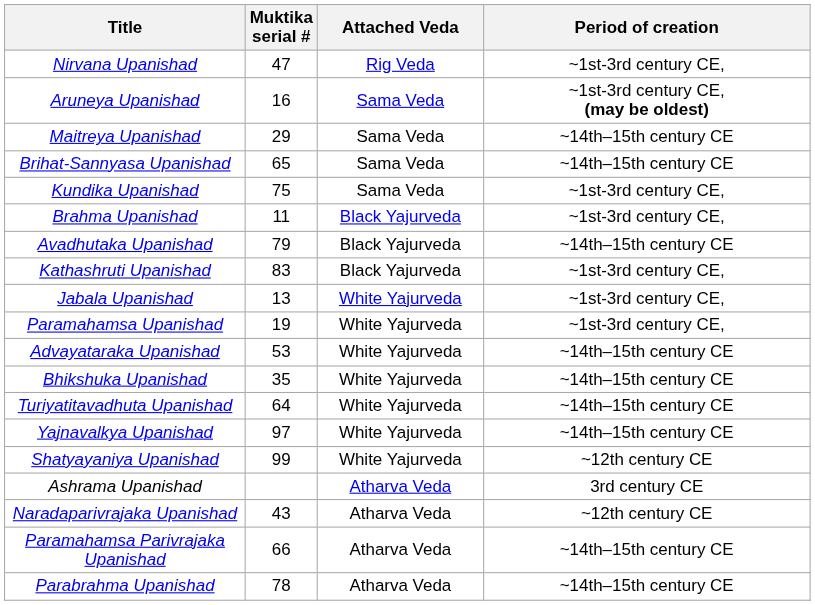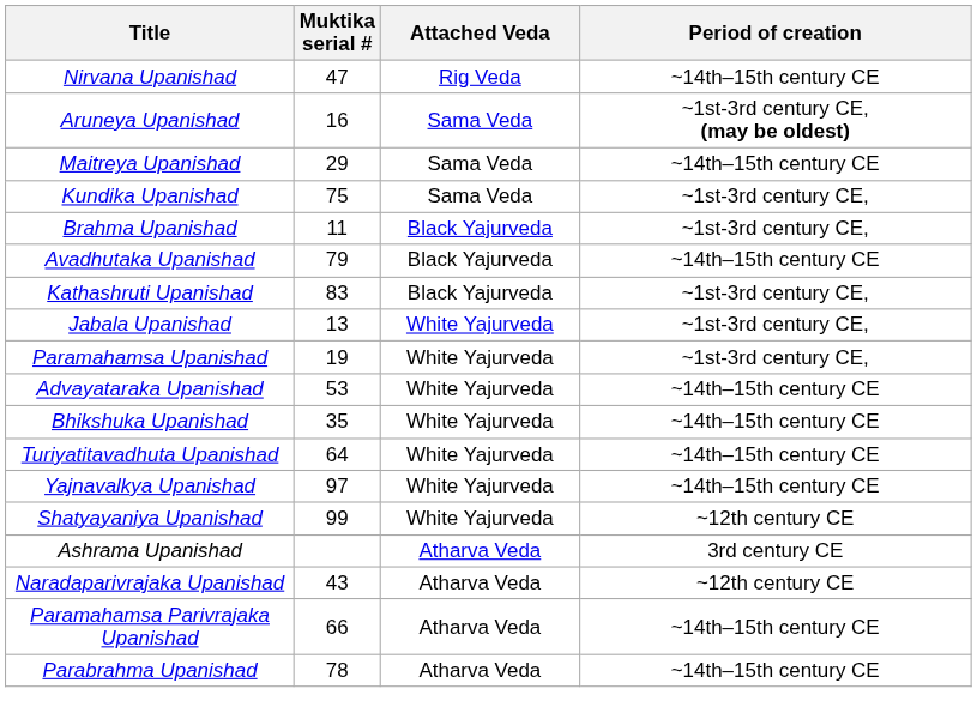 <table class="wikitable sortable" align=center style = " background: transparent; ">
 <tr style="text-align: center;">
 <th width=220px "background: orange; color: black"><strong>Title</strong></th>
 <th width=60px><strong>Muktika serial #</strong></th>
 <th width=150px><strong>Attached Veda</strong></th>
 <th width= 300px><strong>Period of creation</strong></th>
 </tr>
 <tr style="text-align: center;">
 <td width=120px><em><a href='#'>Nirvana Upanishad</a></em></td>
 <td>47</td>
 <td width=40px><a href='#'>Rig Veda</a></td>
-<td width= 200px>~1st-3rd century CE,</td>
+<td width= 200px>~14th–15th century CE</td>
 </tr>
 <tr style="text-align: center;">
 <td width=120px><em><a href='#'>Aruneya Upanishad</a></em></td>
 <td>16</td>
 <td width=40px><a href='#'>Sama Veda</a></td>
 <td width= 200px>~1st-3rd century CE,<br><strong>(may be oldest)</strong></td>
 </tr>
 <tr style="text-align: center;">
 <td width=120px><em><a href='#'>Maitreya Upanishad</a></em></td>
 <td>29</td>
-<td width=40px>Sama Veda</td>
-<td width= 200px>~14th–15th century CE</td>
-</tr>
-<tr style="text-align: center;">
-<td width=120px><em><a href='#'>Brihat-Sannyasa Upanishad</a></em></td>
-<td>65</td>
 <td width=40px>Sama Veda</td>
 <td width= 200px>~14th–15th century CE</td>
 </tr>
 <tr style="text-align: center;">
 <td width=120px><em><a href='#'>Kundika Upanishad</a></em></td>
 <td>75</td>
 <td width=40px>Sama Veda</td>
 <td width= 200px>~1st-3rd century CE,</td>
 </tr>
 <tr style="text-align: center;">
 <td width=120px><em><a href='#'>Brahma Upanishad</a></em></td>
 <td>11</td>
 <td width=40px><a href='#'>Black Yajurveda</a></td>
 <td width= 200px>~1st-3rd century CE,</td>
 </tr>
 <tr style="text-align: center;">
 <td width=120px><em><a href='#'>Avadhutaka Upanishad</a></em></td>
 <td>79</td>
 <td width=40px>Black Yajurveda</td>
 <td width= 200px>~14th–15th century CE</td>
 </tr>
 <tr style="text-align: center;">
 <td width=120px><em><a href='#'>Kathashruti Upanishad</a></em></td>
 <td>83</td>
 <td width=40px>Black Yajurveda</td>
 <td width= 200px>~1st-3rd century CE,</td>
 </tr>
 <tr style="text-align: center;">
 <td width=120px><em><a href='#'>Jabala Upanishad</a></em></td>
 <td>13</td>
 <td width=40px><a href='#'>White Yajurveda</a></td>
 <td width= 200px>~1st-3rd century CE,</td>
 </tr>
 <tr style="text-align: center;">
 <td width=120px><em><a href='#'>Paramahamsa Upanishad</a></em></td>
 <td>19</td>
 <td width=40px>White Yajurveda</td>
 <td width= 200px>~1st-3rd century CE,</td>
 </tr>
 <tr style="text-align: center;">
 <td width=120px><em><a href='#'>Advayataraka Upanishad</a></em></td>
 <td>53</td>
 <td width=40px>White Yajurveda</td>
 <td width= 200px>~14th–15th century CE</td>
 </tr>
 <tr style="text-align: center;">
 <td width=120px><em><a href='#'>Bhikshuka Upanishad</a></em></td>
 <td>35</td>
 <td width=40px>White Yajurveda</td>
 <td width= 200px>~14th–15th century CE</td>
 </tr>
 <tr style="text-align: center;">
 <td width=120px><em><a href='#'>Turiyatitavadhuta Upanishad</a></em></td>
 <td>64</td>
 <td width=40px>White Yajurveda</td>
 <td width= 200px>~14th–15th century CE</td>
 </tr>
 <tr style="text-align: center;">
 <td width=120px><em><a href='#'>Yajnavalkya Upanishad</a></em></td>
 <td>97</td>
 <td width=40px>White Yajurveda</td>
 <td width= 200px>~14th–15th century CE</td>
 </tr>
 <tr style="text-align: center;">
 <td width=120px><em><a href='#'>Shatyayaniya Upanishad</a></em></td>
 <td>99</td>
 <td width=40px>White Yajurveda</td>
 <td width= 200px>~12th century CE</td>
 </tr>
 <tr style="text-align: center;">
 <td width=120px><em>Ashrama Upanishad</em></td>
 <td></td>
 <td width=40px><a href='#'>Atharva Veda</a></td>
 <td width= 200px>3rd century CE</td>
 </tr>
 <tr style="text-align: center;">
 <td width=120px><em><a href='#'>Naradaparivrajaka Upanishad</a></em></td>
 <td>43</td>
 <td width=40px>Atharva Veda</td>
 <td width= 200px>~12th century CE</td>
 </tr>
 <tr style="text-align: center;">
 <td width=120px><em><a href='#'>Paramahamsa Parivrajaka Upanishad</a></em></td>
 <td>66</td>
 <td width=40px>Atharva Veda</td>
 <td width= 200px>~14th–15th century CE</td>
 </tr>
 <tr style="text-align: center;">
 <td width=120px><em><a href='#'>Parabrahma Upanishad</a></em></td>
 <td>78</td>
 <td width=40px>Atharva Veda</td>
 <td width= 200px>~14th–15th century CE</td>
 </tr>
 </table>
